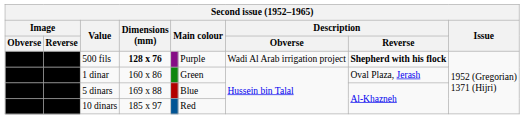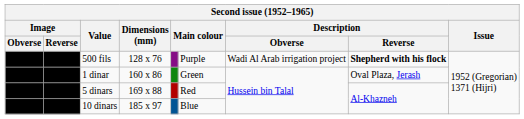 <table class="wikitable" style="margin:auto; font-size:90%; border-width:1px;">
 <tr>
 <th colspan=10>Second issue (1952–1965)</th>
 </tr>
 <tr>
 <th colspan=2>Image</th>
 <th rowspan=2>Value</th>
 <th rowspan=2>Dimensions<br>(mm)</th>
 <th rowspan=2 colspan=2>Main colour</th>
 <th colspan=2>Description</th>
 <th rowspan=2>Issue</th>
 </tr>
 <tr>
 <th>Obverse</th>
 <th>Reverse</th>
 <th>Obverse</th>
 <th>Reverse</th>
 </tr>
 <tr>
 <td style="background:#000; text-align:center;"></td>
 <td style="background:#000; text-align:center;"></td>
 <td>500 fils</td>
-<td align=center><strong>128 x 76</strong></td>
+<td align=center>128 x 76</td>
 <td style="background:#860D86;"></td>
 <td>Purple</td>
 <td>Wadi Al Arab irrigation project</td>
 <td><strong>Shepherd with his flock</strong></td>
 <td rowspan="4">1952 (Gregorian)<br>1371 (Hijri)</td>
 </tr>
 <tr>
 <td style="background:#000; text-align:center;"></td>
 <td style="background:#000; text-align:center;"></td>
 <td>1 dinar</td>
 <td align=center>160 x 86</td>
 <td style="background:#0D860D;"></td>
 <td>Green</td>
 <td rowspan="3"><a href='#'>Hussein bin Talal</a></td>
 <td>Oval Plaza, <a href='#'>Jerash</a></td>
 </tr>
 <tr>
 <td style="background:#000; text-align:center;"></td>
 <td style="background:#000; text-align:center;"></td>
 <td>5 dinars</td>
 <td align=center>169 x 88</td>
 <td style="background:#B30000;"></td>
-<td>Blue</td>
+<td>Red</td>
 <td rowspan="2"><a href='#'>Al-Khazneh</a></td>
 </tr>
 <tr>
 <td style="background:#000; text-align:center;"></td>
 <td style="background:#000; text-align:center;"></td>
 <td>10 dinars</td>
 <td align=center>185 x 97</td>
 <td style="background:#015494;"></td>
-<td>Red</td>
+<td>Blue</td>
 </tr>
 </table>
